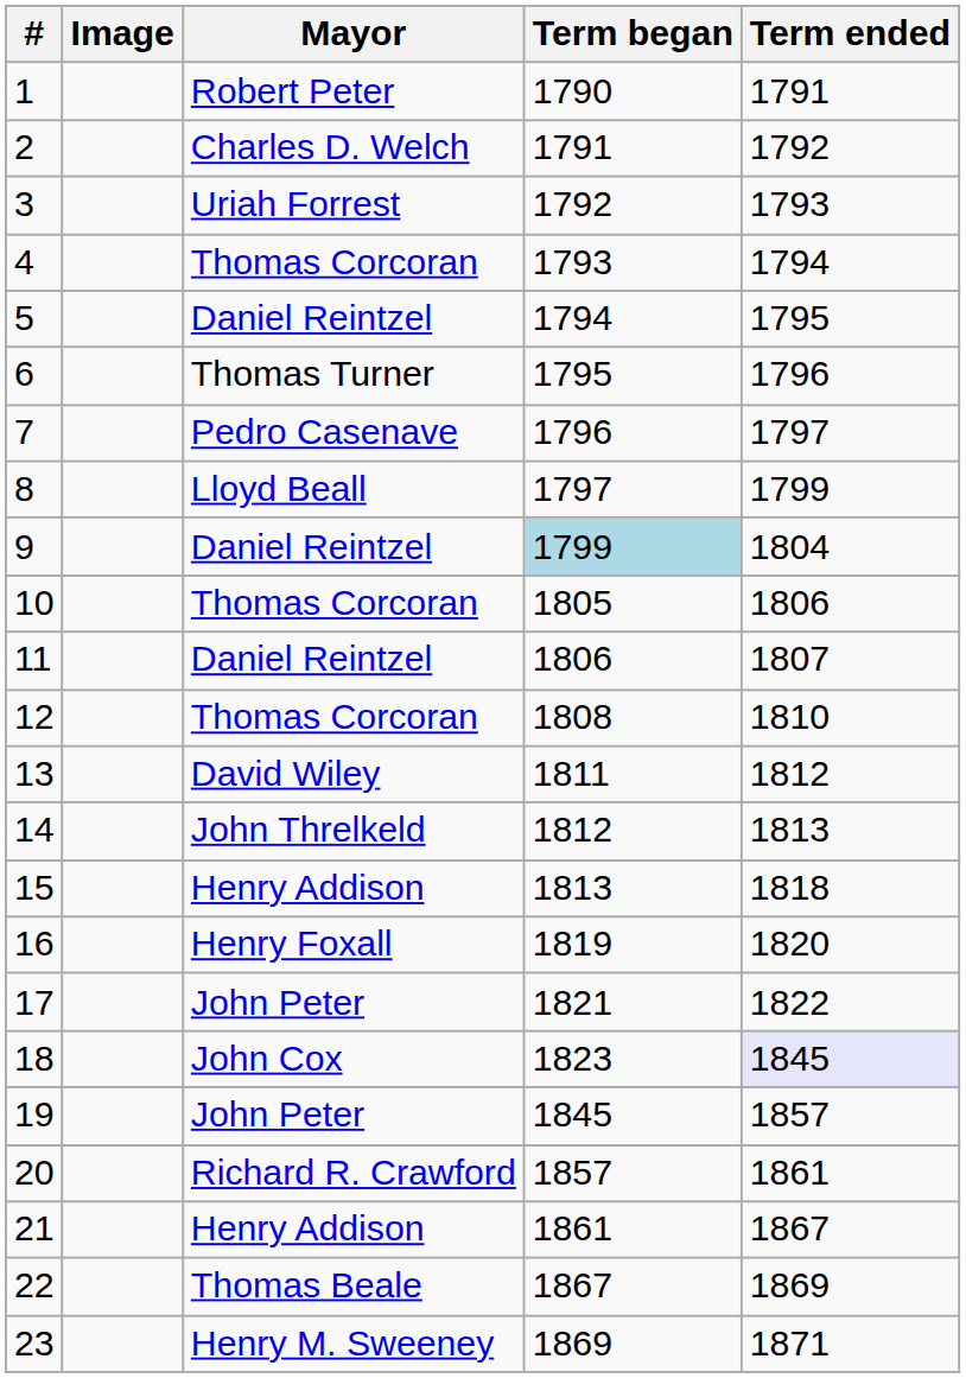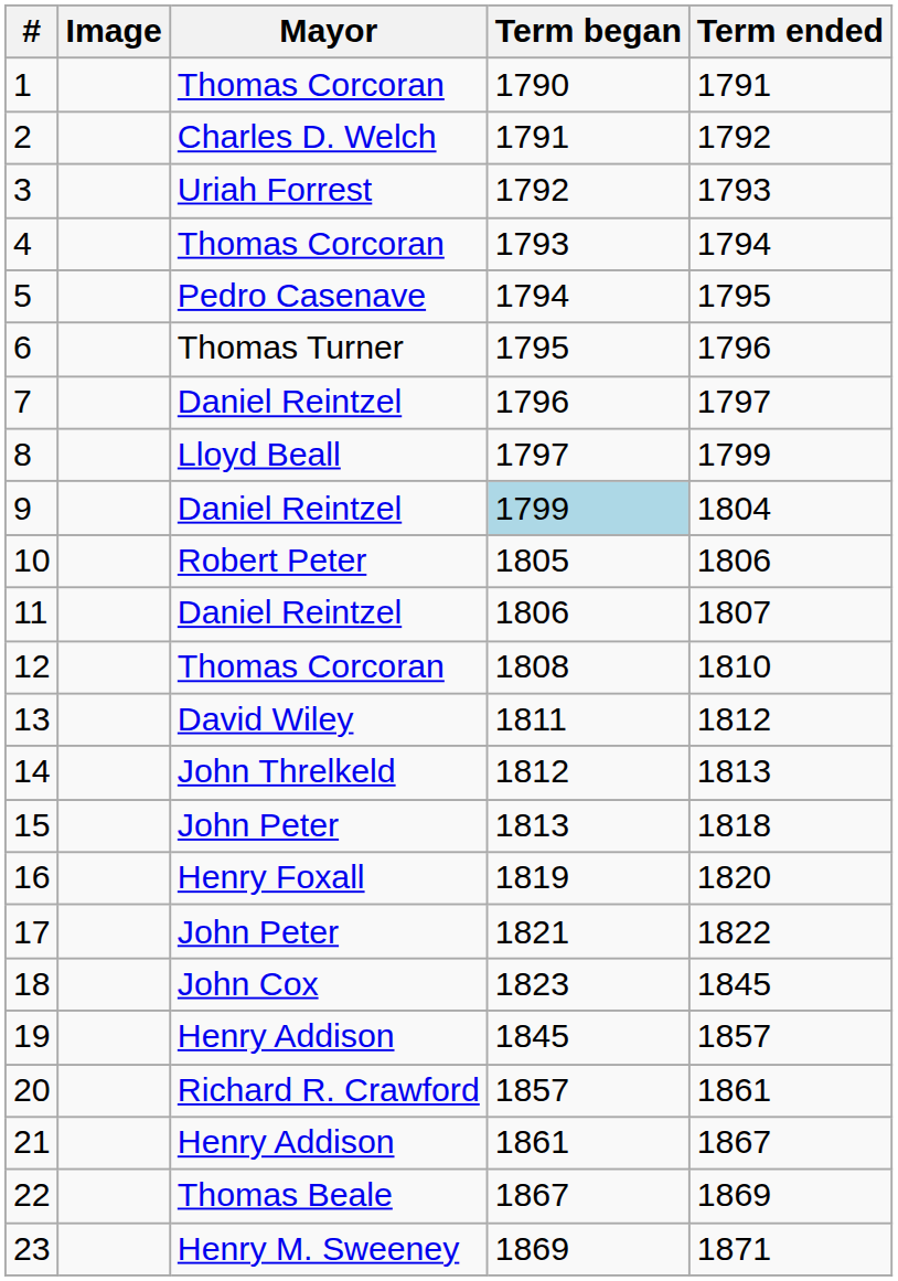 <table class="wikitable">
 <tr>
 <th>#</th>
 <th>Image</th>
 <th>Mayor</th>
 <th>Term began</th>
 <th>Term ended</th>
 </tr>
 <tr>
 <td>1</td>
 <td></td>
-<td><a href='#'>Robert Peter</a></td>
+<td><a href='#'>Thomas Corcoran</a></td>
 <td>1790</td>
 <td>1791</td>
 </tr>
 <tr>
 <td>2</td>
 <td></td>
 <td><a href='#'>Charles D. Welch</a></td>
 <td>1791</td>
 <td>1792</td>
 </tr>
 <tr>
 <td>3</td>
 <td></td>
 <td><a href='#'>Uriah Forrest</a></td>
 <td>1792</td>
 <td>1793</td>
 </tr>
 <tr>
 <td>4</td>
 <td></td>
 <td><a href='#'>Thomas Corcoran</a></td>
 <td>1793</td>
 <td>1794</td>
 </tr>
 <tr>
 <td>5</td>
 <td></td>
-<td><a href='#'>Daniel Reintzel</a></td>
+<td><a href='#'>Pedro Casenave</a></td>
 <td>1794</td>
 <td>1795</td>
 </tr>
 <tr>
 <td>6</td>
 <td></td>
 <td>Thomas Turner</td>
 <td>1795</td>
 <td>1796</td>
 </tr>
 <tr>
 <td>7</td>
 <td></td>
-<td><a href='#'>Pedro Casenave</a></td>
+<td><a href='#'>Daniel Reintzel</a></td>
 <td>1796</td>
 <td>1797</td>
 </tr>
 <tr>
 <td>8</td>
 <td></td>
 <td><a href='#'>Lloyd Beall</a></td>
 <td>1797</td>
 <td>1799</td>
 </tr>
 <tr>
 <td>9</td>
 <td></td>
 <td><a href='#'>Daniel Reintzel</a></td>
 <td style="background: lightblue;">1799</td>
 <td>1804</td>
 </tr>
 <tr>
 <td>10</td>
 <td></td>
-<td><a href='#'>Thomas Corcoran</a></td>
+<td><a href='#'>Robert Peter</a></td>
 <td>1805</td>
 <td>1806</td>
 </tr>
 <tr>
 <td>11</td>
 <td></td>
 <td><a href='#'>Daniel Reintzel</a></td>
 <td>1806</td>
 <td>1807</td>
 </tr>
 <tr>
 <td>12</td>
 <td></td>
 <td><a href='#'>Thomas Corcoran</a></td>
 <td>1808</td>
 <td>1810</td>
 </tr>
 <tr>
 <td>13</td>
 <td></td>
 <td><a href='#'>David Wiley</a></td>
 <td>1811</td>
 <td>1812</td>
 </tr>
 <tr>
 <td>14</td>
 <td></td>
 <td><a href='#'>John Threlkeld</a></td>
 <td>1812</td>
 <td>1813</td>
 </tr>
 <tr>
 <td>15</td>
 <td></td>
-<td><a href='#'>Henry Addison</a></td>
+<td><a href='#'>John Peter</a></td>
 <td>1813</td>
 <td>1818</td>
 </tr>
 <tr>
 <td>16</td>
 <td></td>
 <td><a href='#'>Henry Foxall</a></td>
 <td>1819</td>
 <td>1820</td>
 </tr>
 <tr>
 <td>17</td>
 <td></td>
 <td><a href='#'>John Peter</a></td>
 <td>1821</td>
 <td>1822</td>
 </tr>
 <tr>
 <td>18</td>
 <td></td>
 <td><a href='#'>John Cox</a></td>
 <td>1823</td>
-<td style="background: lavender;">1845</td>
+<td>1845</td>
 </tr>
 <tr>
 <td>19</td>
 <td></td>
-<td><a href='#'>John Peter</a></td>
+<td><a href='#'>Henry Addison</a></td>
 <td>1845</td>
 <td>1857</td>
 </tr>
 <tr>
 <td>20</td>
 <td></td>
 <td><a href='#'>Richard R. Crawford</a></td>
 <td>1857</td>
 <td>1861</td>
 </tr>
 <tr>
 <td>21</td>
 <td></td>
 <td><a href='#'>Henry Addison</a></td>
 <td>1861</td>
 <td>1867</td>
 </tr>
 <tr>
 <td>22</td>
 <td></td>
 <td><a href='#'>Thomas Beale</a></td>
 <td>1867</td>
 <td>1869</td>
 </tr>
 <tr>
 <td>23</td>
 <td></td>
 <td><a href='#'>Henry M. Sweeney</a></td>
 <td>1869</td>
 <td>1871</td>
 </tr>
 </table>
